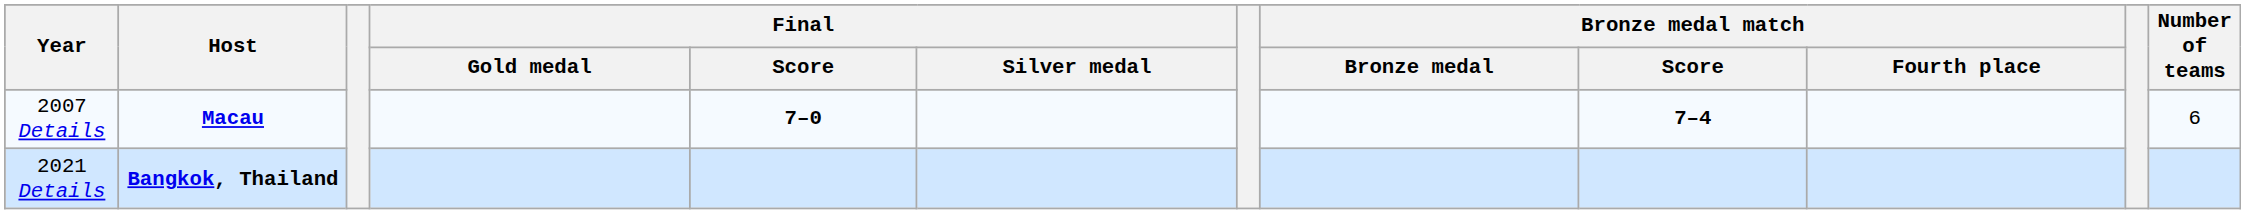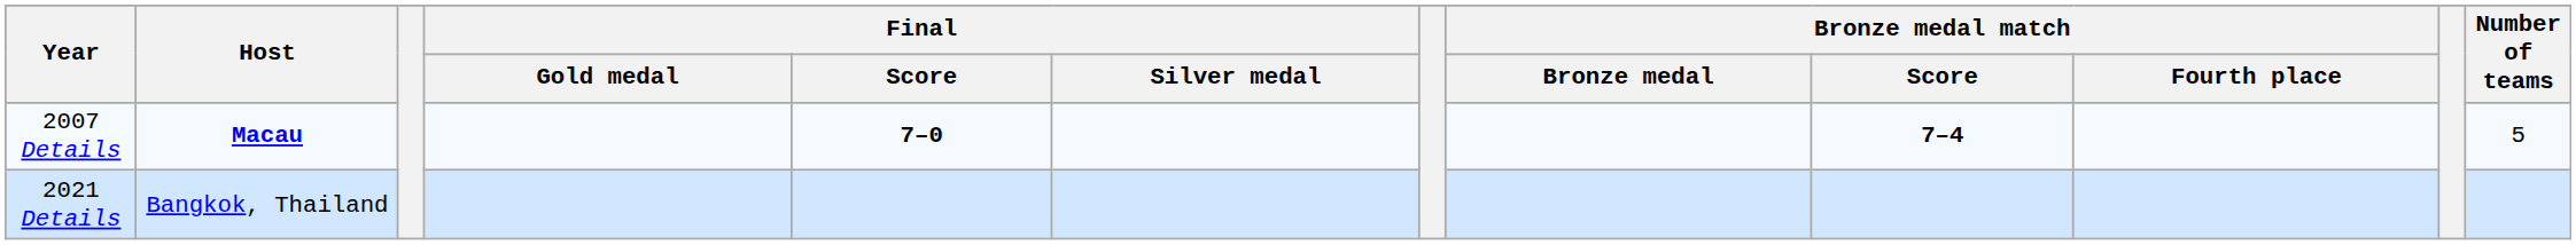 <table class="wikitable" style="text-align:center;width:100%; font-size:90%;">
 <tr>
 <th rowspan=2 width=5%>Year</th>
 <th rowspan=2 width=10%>Host</th>
 <th width=1% rowspan=4></th>
 <th colspan=3>Final</th>
 <th width=1% rowspan=4></th>
 <th colspan=3>Bronze medal match</th>
 <th width=1% rowspan=4></th>
 <th width=4% rowspan=2>Number of teams</th>
 </tr>
 <tr>
 <th width=14%>Gold medal</th>
 <th width=10%>Score</th>
 <th width=14%>Silver medal</th>
 <th width=14%>Bronze medal</th>
 <th width=10%>Score</th>
 <th width=14%>Fourth place</th>
 </tr>
 <tr bgcolor=#F5FAFF>
 <td>2007<br><em><a href='#'>Details</a></em></td>
 <td><strong><a href='#'>Macau</a></strong></td>
 <td><strong></strong></td>
 <td><strong>7–0</strong></td>
 <td></td>
 <td></td>
 <td><strong>7–4</strong></td>
 <td></td>
-<td>6</td>
+<td>5</td>
 </tr>
 <tr bgcolor=#D0E7FF>
 <td>2021<br><em><a href='#'>Details</a></em></td>
-<td><strong><a href='#'>Bangkok</a>, Thailand</strong></td>
+<td><a href='#'>Bangkok</a>, Thailand</td>
 <td></td>
 <td></td>
 <td></td>
 <td></td>
 <td></td>
 <td></td>
 <td></td>
 </tr>
 </table>
